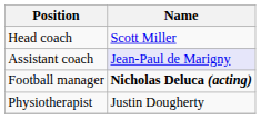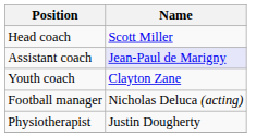 <table class="wikitable">
 <tr>
 <th>Position</th>
 <th>Name</th>
 </tr>
 <tr>
 <td>Head coach</td>
 <td> <a href='#'>Scott Miller</a></td>
 </tr>
 <tr>
 <td>Assistant coach</td>
 <td style="background: lavender;"> <a href='#'>Jean-Paul de Marigny</a></td>
 </tr>
 <tr>
+<td>Youth coach</td>
+<td> <a href='#'>Clayton Zane</a></td>
+</tr>
+<tr>
 <td>Football manager</td>
-<td><strong> Nicholas Deluca <em>(acting)</em></strong></td>
+<td> Nicholas Deluca <em>(acting)</em></td>
 </tr>
 <tr>
 <td>Physiotherapist</td>
 <td> Justin Dougherty</td>
 </tr>
 <tr>
 </tr>
 </table>
